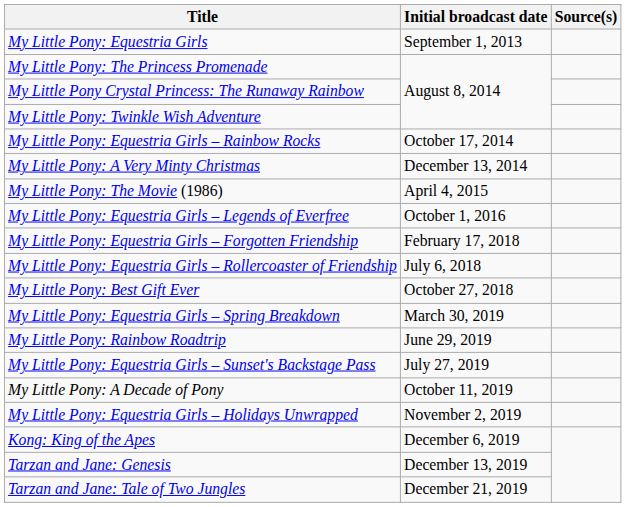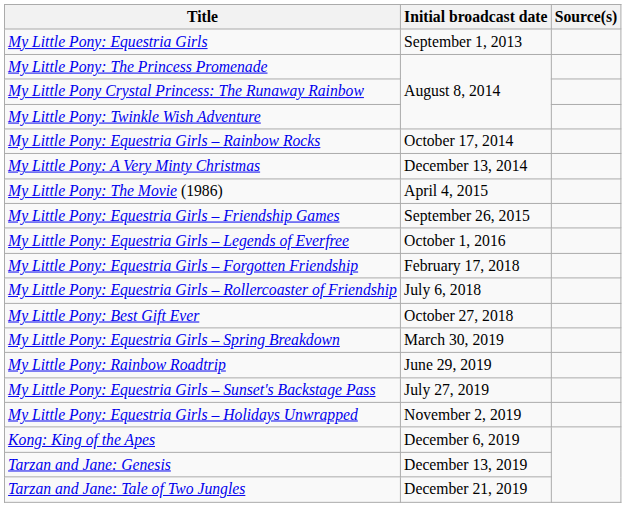 <table class="wikitable sortable">
 <tr>
 <th>Title</th>
 <th>Initial broadcast date</th>
 <th>Source(s)</th>
 </tr>
 <tr>
 <td><em><a href='#'>My Little Pony: Equestria Girls</a></em></td>
 <td>September 1, 2013</td>
 <td></td>
 </tr>
 <tr>
 <td><em><a href='#'>My Little Pony: The Princess Promenade</a></em></td>
 <td rowspan=3>August 8, 2014</td>
 <td></td>
 </tr>
 <tr>
 <td><em><a href='#'>My Little Pony Crystal Princess: The Runaway Rainbow</a></em></td>
 <td></td>
 </tr>
 <tr>
 <td><em><a href='#'>My Little Pony: Twinkle Wish Adventure</a></em></td>
 <td></td>
 </tr>
 <tr>
 <td><em><a href='#'>My Little Pony: Equestria Girls – Rainbow Rocks</a></em></td>
 <td>October 17, 2014</td>
 <td></td>
 </tr>
 <tr>
 <td><em><a href='#'>My Little Pony: A Very Minty Christmas</a></em></td>
 <td>December 13, 2014</td>
 <td></td>
 </tr>
 <tr>
 <td><em><a href='#'>My Little Pony: The Movie</a></em> (1986)</td>
 <td>April 4, 2015</td>
 <td></td>
 </tr>
 <tr>
+<td><em><a href='#'>My Little Pony: Equestria Girls – Friendship Games</a></em></td>
+<td>September 26, 2015</td>
+<td></td>
+</tr>
+<tr>
 <td><em><a href='#'>My Little Pony: Equestria Girls – Legends of Everfree</a></em></td>
 <td>October 1, 2016</td>
 <td></td>
 </tr>
 <tr>
 <td><em><a href='#'>My Little Pony: Equestria Girls – Forgotten Friendship</a></em></td>
 <td>February 17, 2018</td>
 <td></td>
 </tr>
 <tr>
 <td><em><a href='#'>My Little Pony: Equestria Girls – Rollercoaster of Friendship</a></em></td>
 <td>July 6, 2018</td>
 <td></td>
 </tr>
 <tr>
 <td><em><a href='#'>My Little Pony: Best Gift Ever</a></em></td>
 <td>October 27, 2018</td>
 <td></td>
 </tr>
 <tr>
 <td><em><a href='#'>My Little Pony: Equestria Girls – Spring Breakdown</a></em></td>
 <td>March 30, 2019</td>
 <td></td>
 </tr>
 <tr>
 <td><em><a href='#'>My Little Pony: Rainbow Roadtrip</a></em></td>
 <td>June 29, 2019</td>
 <td></td>
 </tr>
 <tr>
 <td><em><a href='#'>My Little Pony: Equestria Girls – Sunset's Backstage Pass</a></em></td>
 <td>July 27, 2019</td>
 <td></td>
 </tr>
 <tr>
-<td><em>My Little Pony: A Decade of Pony</em></td>
-<td>October 11, 2019</td>
-<td></td>
-</tr>
-<tr>
 <td><em><a href='#'>My Little Pony: Equestria Girls – Holidays Unwrapped</a></em></td>
 <td>November 2, 2019</td>
 <td></td>
 </tr>
 <tr>
 <td><em><a href='#'>Kong: King of the Apes</a></em></td>
 <td>December 6, 2019</td>
 <td rowspan=3></td>
 </tr>
 <tr>
 <td><em><a href='#'>Tarzan and Jane: Genesis</a></em></td>
 <td>December 13, 2019</td>
 </tr>
 <tr>
 <td><em><a href='#'>Tarzan and Jane: Tale of Two Jungles</a></em></td>
 <td>December 21, 2019</td>
 </tr>
 </table>
